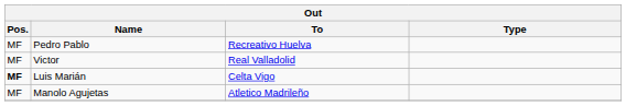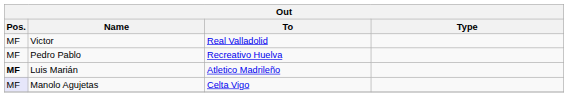 <table class="wikitable" style="font-size:90%;width:99%;">
 <tr>
 <th colspan="4">Out</th>
 </tr>
 <tr>
 <th width=3%>Pos.</th>
 <th width=32%>Name</th>
 <th width=30%>To</th>
 <th width=35%>Type</th>
 </tr>
 <tr>
 <td>MF</td>
+<td>Victor</td>
+<td><a href='#'>Real Valladolid</a></td>
+<td></td>
+</tr>
+<tr>
+<td>MF</td>
 <td>Pedro Pablo</td>
 <td><a href='#'>Recreativo Huelva</a></td>
 <td></td>
 </tr>
 <tr>
-<td>MF</td>
-<td>Victor</td>
-<td><a href='#'>Real Valladolid</a></td>
+<td><strong>MF</strong></td>
+<td>Luis Marián</td>
+<td><a href='#'>Atletico Madrileño</a></td>
 <td></td>
 </tr>
 <tr>
-<td><strong>MF</strong></td>
-<td>Luis Marián</td>
+<td style="background: lavender;">MF</td>
+<td>Manolo Agujetas</td>
 <td><a href='#'>Celta Vigo</a></td>
-<td></td>
-</tr>
-<tr>
-<td>MF</td>
-<td>Manolo Agujetas</td>
-<td><a href='#'>Atletico Madrileño</a></td>
 <td></td>
 </tr>
 <tr>
 </tr>
 </table>
